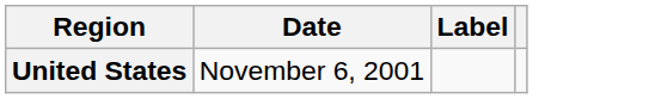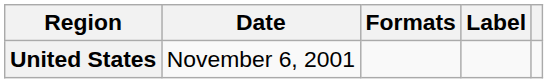 <table class="wikitable plainrowheaders">
 <tr>
 <th scope="col">Region</th>
 <th scope="col">Date</th>
+<th scope="col">Formats</th>
 <th scope="col">Label</th>
 <th scope="col"></th>
 </tr>
 <tr>
 <th scope="row">United States</th>
 <td>November 6, 2001</td>
 <td></td>
+<td></td>
 <td style="text-align:center"></td>
 </tr>
 </table>
